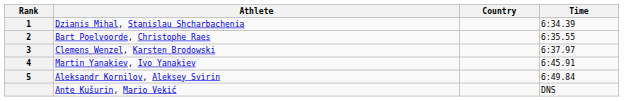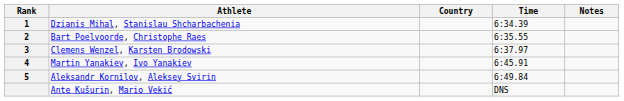 <table class="wikitable" width=50%>
 <tr>
 <th>Rank</th>
 <th>Athlete</th>
 <th>Country</th>
 <th>Time</th>
+<th>Notes</th>
 </tr>
 <tr>
 <th>1</th>
 <td><a href='#'>Dzianis Mihal</a>, <a href='#'>Stanislau Shcharbachenia</a></td>
 <td></td>
 <td>6:34.39</td>
+<td></td>
 </tr>
 <tr>
 <th>2</th>
 <td><a href='#'>Bart Poelvoorde</a>, <a href='#'>Christophe Raes</a></td>
 <td></td>
 <td>6:35.55</td>
+<td></td>
 </tr>
 <tr>
 <th>3</th>
 <td><a href='#'>Clemens Wenzel</a>, <a href='#'>Karsten Brodowski</a></td>
 <td></td>
 <td>6:37.97</td>
+<td></td>
 </tr>
 <tr>
 <th>4</th>
 <td><a href='#'>Martin Yanakiev</a>, <a href='#'>Ivo Yanakiev</a></td>
 <td></td>
 <td>6:45.91</td>
+<td></td>
 </tr>
 <tr>
 <th>5</th>
 <td><a href='#'>Aleksandr Kornilov</a>, <a href='#'>Aleksey Svirin</a></td>
 <td></td>
 <td>6:49.84</td>
+<td></td>
 </tr>
 <tr>
 <th></th>
 <td><a href='#'>Ante Kušurin</a>, <a href='#'>Mario Vekić</a></td>
 <td></td>
 <td>DNS</td>
+<td></td>
 </tr>
 </table>
